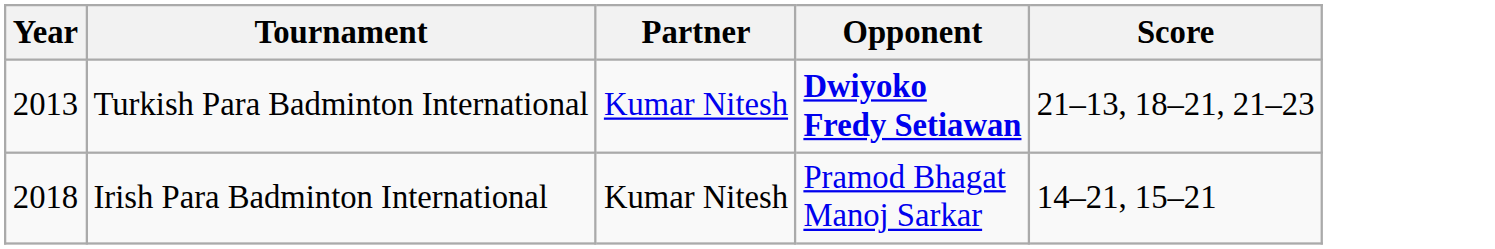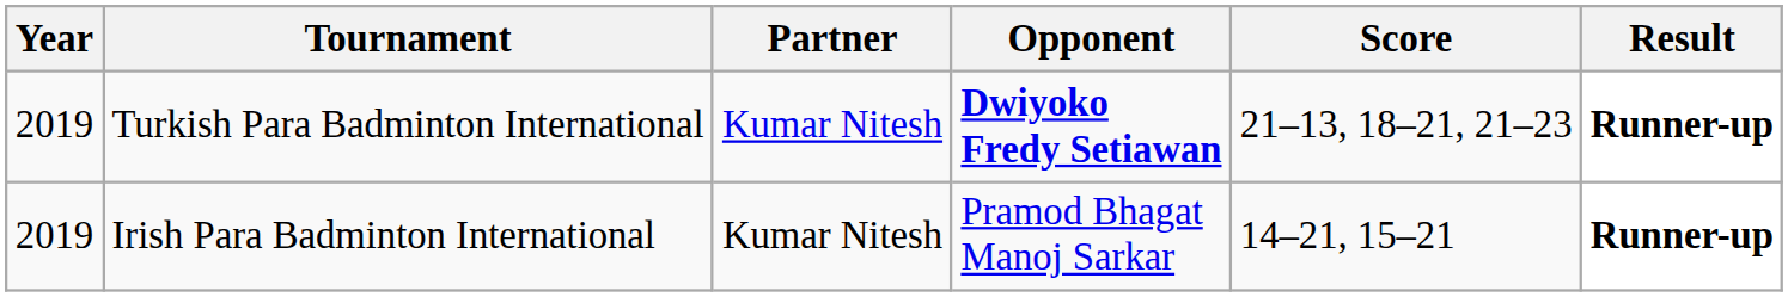 <table class="sortable wikitable" style="font-size: 90%;">
 <tr>
 <th>Year</th>
 <th>Tournament</th>
 <th>Partner</th>
 <th>Opponent</th>
 <th>Score</th>
+<th>Result</th>
 </tr>
 <tr>
-<td align="center">2013</td>
+<td align="center">2019</td>
 <td align="left">Turkish Para Badminton International</td>
 <td> <a href='#'>Kumar Nitesh</a></td>
 <td align="left"><strong> <a href='#'>Dwiyoko</a><br> <a href='#'>Fredy Setiawan</a></strong></td>
 <td align="left">21–13, 18–21, 21–23</td>
+<td style="text-align:left; background:white"> <strong>Runner-up</strong></td>
 </tr>
 <tr>
-<td align="center">2018</td>
+<td align="center">2019</td>
 <td align="left">Irish Para Badminton International</td>
 <td> Kumar Nitesh</td>
 <td align="left"> <a href='#'>Pramod Bhagat</a><br> <a href='#'>Manoj Sarkar</a></td>
 <td align="left">14–21, 15–21</td>
+<td style="text-align:left; background:white"> <strong>Runner-up</strong></td>
 </tr>
 </table>
